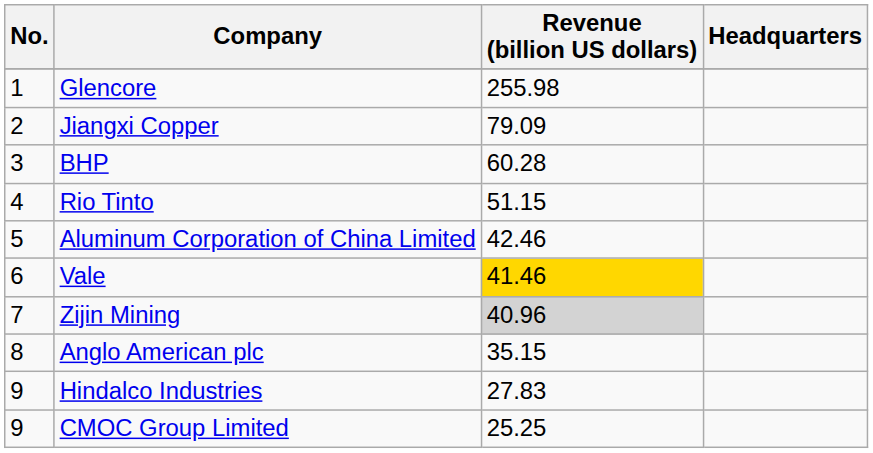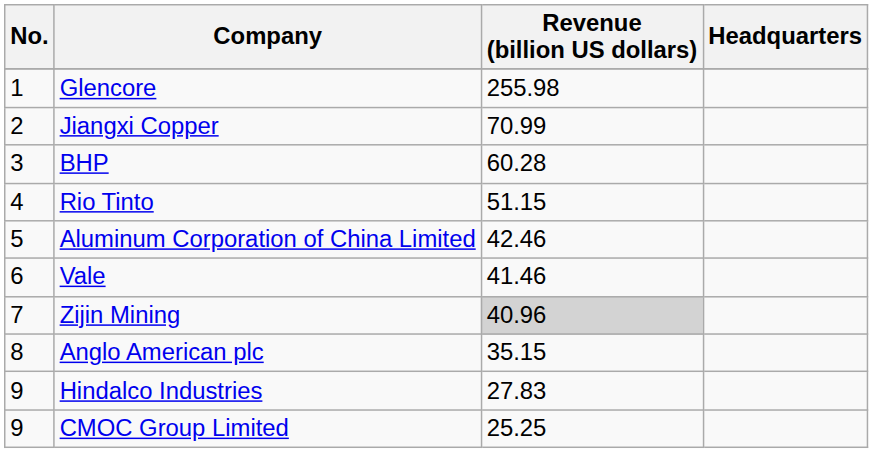 <table class="wikitable sortable plainrowheads" ;>
 <tr>
 <th scope="col">No.</th>
 <th scope="col">Company</th>
 <th scope="col">Revenue <br>(billion US dollars)</th>
 <th scope="col">Headquarters</th>
 </tr>
 <tr>
 </tr>
 <tr>
 <td>1</td>
 <td><a href='#'>Glencore</a></td>
 <td>255.98</td>
 <td></td>
 </tr>
 <tr>
 <td>2</td>
 <td><a href='#'>Jiangxi Copper</a></td>
-<td>79.09</td>
+<td>70.99</td>
 <td></td>
 </tr>
 <tr>
 <td>3</td>
 <td><a href='#'>BHP</a></td>
 <td>60.28</td>
 <td></td>
 </tr>
 <tr>
 <td>4</td>
 <td><a href='#'>Rio Tinto</a></td>
 <td>51.15</td>
 <td></td>
 </tr>
 <tr>
 <td>5</td>
 <td><a href='#'>Aluminum Corporation of China Limited</a></td>
 <td>42.46</td>
 <td></td>
 </tr>
 <tr>
 <td>6</td>
 <td><a href='#'>Vale</a></td>
-<td style="background: gold;">41.46</td>
+<td>41.46</td>
 <td></td>
 </tr>
 <tr>
 <td>7</td>
 <td><a href='#'>Zijin Mining</a></td>
 <td style="background: lightgrey;">40.96</td>
 <td></td>
 </tr>
 <tr>
 <td>8</td>
 <td><a href='#'>Anglo American plc</a></td>
 <td>35.15</td>
 <td></td>
 </tr>
 <tr>
 <td>9</td>
 <td><a href='#'>Hindalco Industries</a></td>
 <td>27.83</td>
 <td></td>
 </tr>
 <tr>
 <td>9</td>
 <td><a href='#'>CMOC Group Limited</a></td>
 <td>25.25</td>
 <td></td>
 </tr>
 </table>
